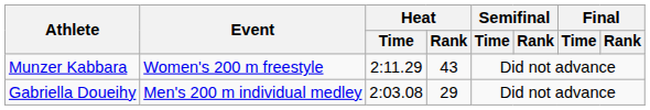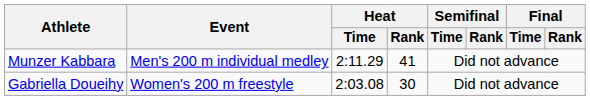 <table class=wikitable style="font-size:90%">
 <tr>
 <th rowspan="2">Athlete</th>
 <th rowspan="2">Event</th>
 <th colspan="2">Heat</th>
 <th colspan="2">Semifinal</th>
 <th colspan="2">Final</th>
 </tr>
 <tr style="font-size:95%">
 <th>Time</th>
 <th>Rank</th>
 <th>Time</th>
 <th>Rank</th>
 <th>Time</th>
 <th>Rank</th>
 </tr>
 <tr align=center>
 <td align=left><a href='#'>Munzer Kabbara</a></td>
-<td align=left><a href='#'>Women's 200 m freestyle</a></td>
+<td align=left><a href='#'>Men's 200 m individual medley</a></td>
 <td>2:11.29</td>
-<td>43</td>
+<td>41</td>
 <td colspan="4">Did not advance</td>
 </tr>
 <tr align=center>
 <td align=left><a href='#'>Gabriella Doueihy</a></td>
-<td align=left><a href='#'>Men's 200 m individual medley</a></td>
+<td align=left><a href='#'>Women's 200 m freestyle</a></td>
 <td>2:03.08</td>
-<td>29</td>
+<td>30</td>
 <td colspan="4">Did not advance</td>
 </tr>
 </table>
